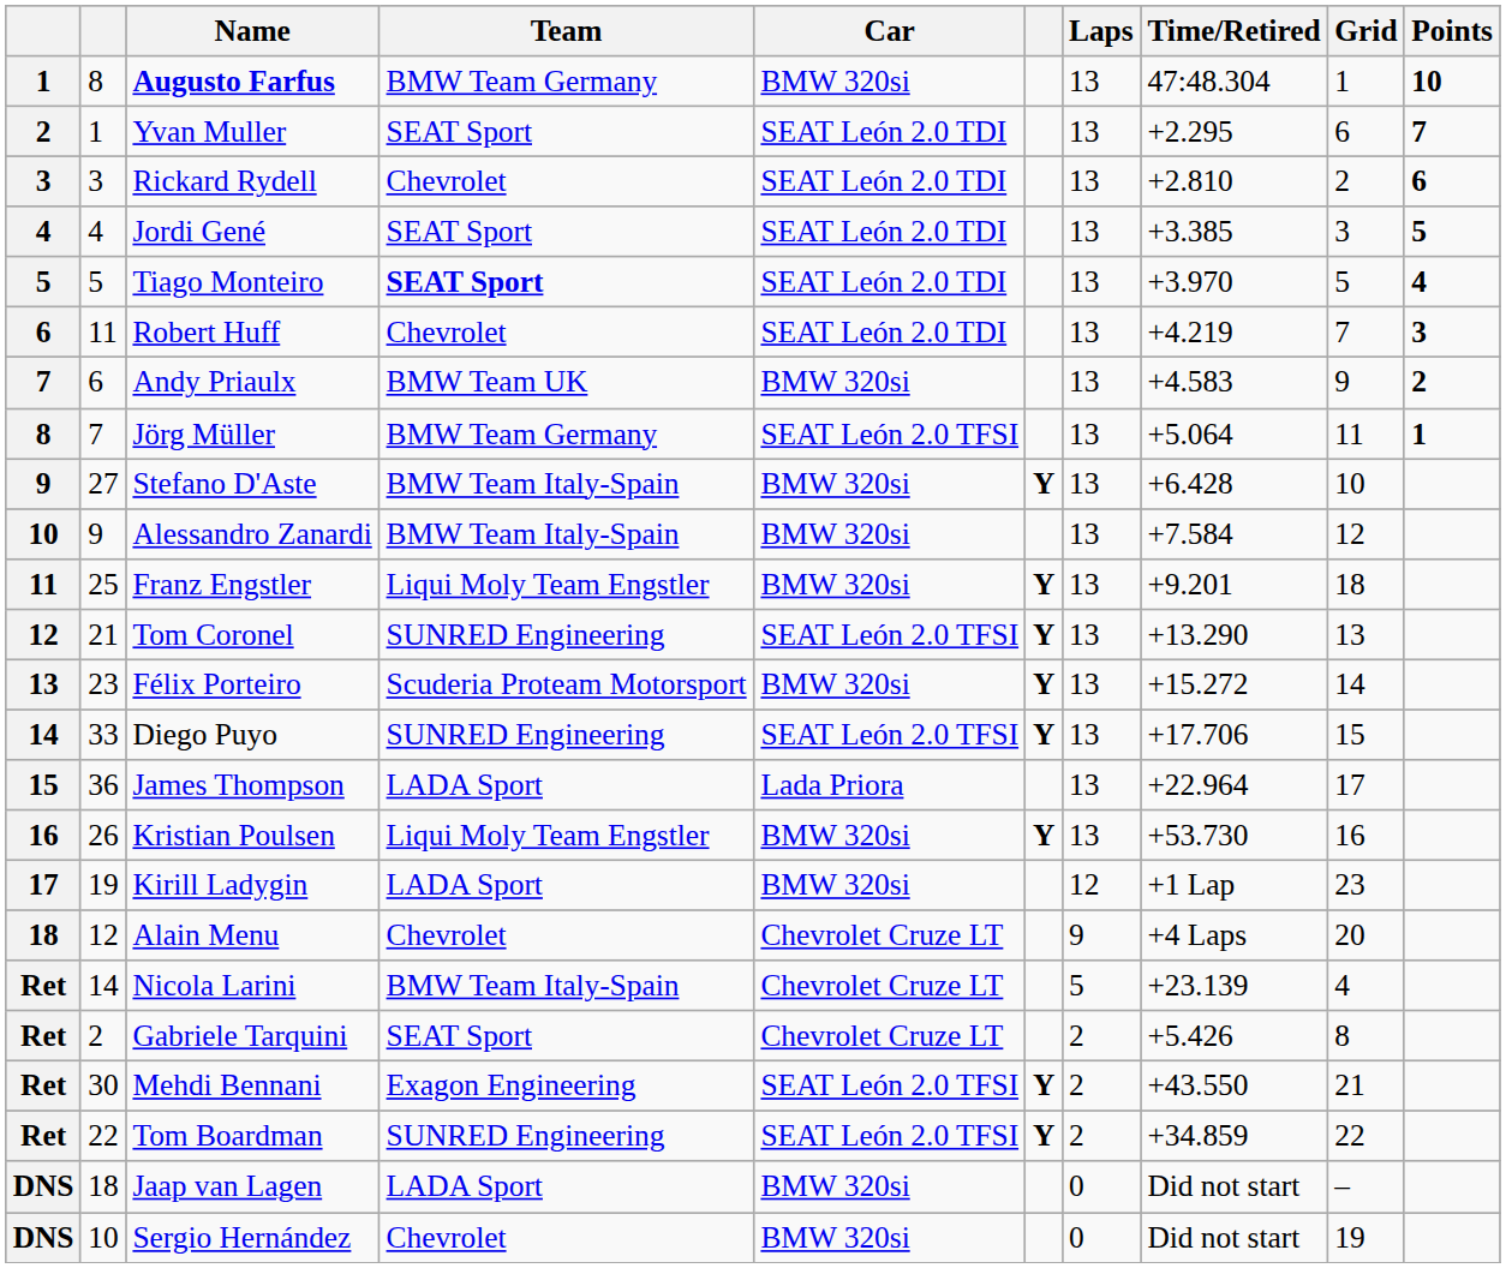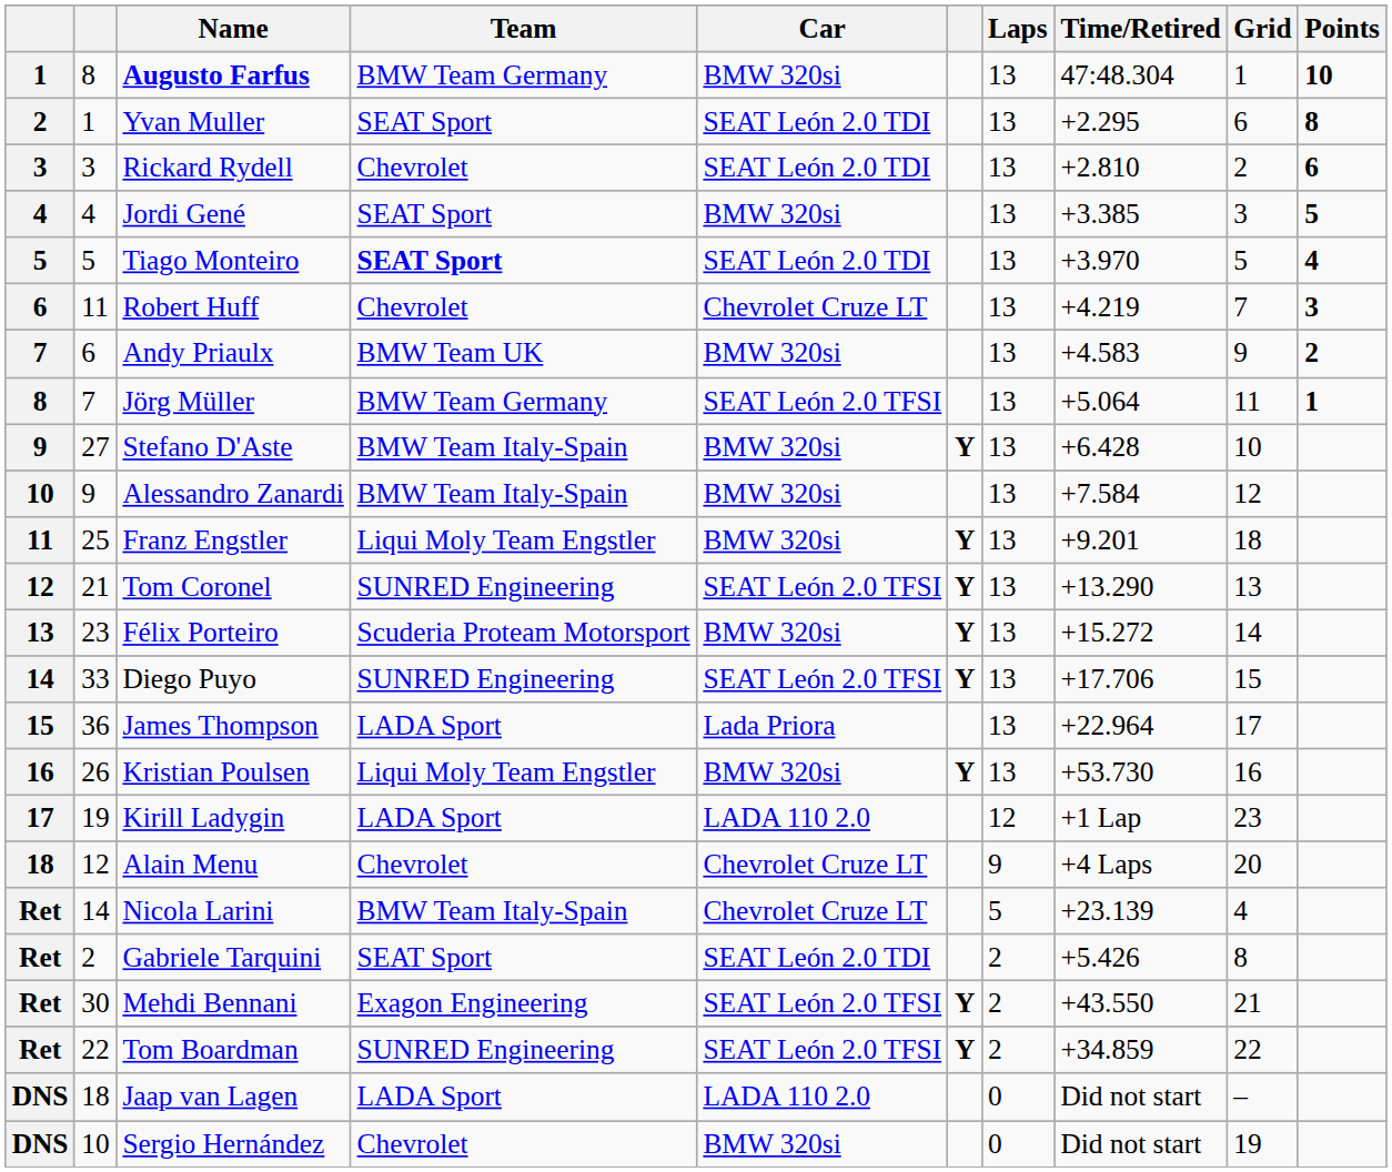 <table class="wikitable sortable" style="font-size: 95%;">
 <tr>
 <th></th>
 <th></th>
 <th>Name</th>
 <th>Team</th>
 <th>Car</th>
 <th></th>
 <th>Laps</th>
 <th>Time/Retired</th>
 <th>Grid</th>
 <th>Points</th>
 </tr>
 <tr>
 <th>1</th>
 <td>8</td>
 <td> <strong><a href='#'>Augusto Farfus</a></strong></td>
 <td><a href='#'>BMW Team Germany</a></td>
 <td><a href='#'>BMW 320si</a></td>
 <td></td>
 <td>13</td>
 <td>47:48.304</td>
 <td>1</td>
 <td><strong>10</strong></td>
 </tr>
 <tr>
 <th>2</th>
 <td>1</td>
 <td> <a href='#'>Yvan Muller</a></td>
 <td><a href='#'>SEAT Sport</a></td>
 <td><a href='#'>SEAT León 2.0 TDI</a></td>
 <td></td>
 <td>13</td>
 <td>+2.295</td>
 <td>6</td>
-<td><strong>7</strong></td>
+<td><strong>8</strong></td>
 </tr>
 <tr>
 <th>3</th>
 <td>3</td>
 <td> <a href='#'>Rickard Rydell</a></td>
 <td><a href='#'>Chevrolet</a></td>
 <td><a href='#'>SEAT León 2.0 TDI</a></td>
 <td></td>
 <td>13</td>
 <td>+2.810</td>
 <td>2</td>
 <td><strong>6</strong></td>
 </tr>
 <tr>
 <th>4</th>
 <td>4</td>
 <td> <a href='#'>Jordi Gené</a></td>
 <td><a href='#'>SEAT Sport</a></td>
-<td><a href='#'>SEAT León 2.0 TDI</a></td>
+<td><a href='#'>BMW 320si</a></td>
 <td></td>
 <td>13</td>
 <td>+3.385</td>
 <td>3</td>
 <td><strong>5</strong></td>
 </tr>
 <tr>
 <th>5</th>
 <td>5</td>
 <td> <a href='#'>Tiago Monteiro</a></td>
 <td><strong><a href='#'>SEAT Sport</a></strong></td>
 <td><a href='#'>SEAT León 2.0 TDI</a></td>
 <td></td>
 <td>13</td>
 <td>+3.970</td>
 <td>5</td>
 <td><strong>4</strong></td>
 </tr>
 <tr>
 <th>6</th>
 <td>11</td>
 <td> <a href='#'>Robert Huff</a></td>
 <td><a href='#'>Chevrolet</a></td>
-<td><a href='#'>SEAT León 2.0 TDI</a></td>
+<td><a href='#'>Chevrolet Cruze LT</a></td>
 <td></td>
 <td>13</td>
 <td>+4.219</td>
 <td>7</td>
 <td><strong>3</strong></td>
 </tr>
 <tr>
 <th>7</th>
 <td>6</td>
 <td> <a href='#'>Andy Priaulx</a></td>
 <td><a href='#'>BMW Team UK</a></td>
 <td><a href='#'>BMW 320si</a></td>
 <td></td>
 <td>13</td>
 <td>+4.583</td>
 <td>9</td>
 <td><strong>2</strong></td>
 </tr>
 <tr>
 <th>8</th>
 <td>7</td>
 <td> <a href='#'>Jörg Müller</a></td>
 <td><a href='#'>BMW Team Germany</a></td>
 <td><a href='#'>SEAT León 2.0 TFSI</a></td>
 <td></td>
 <td>13</td>
 <td>+5.064</td>
 <td>11</td>
 <td><strong>1</strong></td>
 </tr>
 <tr>
 <th>9</th>
 <td>27</td>
 <td> <a href='#'>Stefano D'Aste</a></td>
 <td><a href='#'>BMW Team Italy-Spain</a></td>
 <td><a href='#'>BMW 320si</a></td>
 <td align=center><strong><span>Y</span></strong></td>
 <td>13</td>
 <td>+6.428</td>
 <td>10</td>
 <td></td>
 </tr>
 <tr>
 <th>10</th>
 <td>9</td>
 <td> <a href='#'>Alessandro Zanardi</a></td>
 <td><a href='#'>BMW Team Italy-Spain</a></td>
 <td><a href='#'>BMW 320si</a></td>
 <td></td>
 <td>13</td>
 <td>+7.584</td>
 <td>12</td>
 <td></td>
 </tr>
 <tr>
 <th>11</th>
 <td>25</td>
 <td> <a href='#'>Franz Engstler</a></td>
 <td><a href='#'>Liqui Moly Team Engstler</a></td>
 <td><a href='#'>BMW 320si</a></td>
 <td align=center><strong><span>Y</span></strong></td>
 <td>13</td>
 <td>+9.201</td>
 <td>18</td>
 <td></td>
 </tr>
 <tr>
 <th>12</th>
 <td>21</td>
 <td> <a href='#'>Tom Coronel</a></td>
 <td><a href='#'>SUNRED Engineering</a></td>
 <td><a href='#'>SEAT León 2.0 TFSI</a></td>
 <td align=center><strong><span>Y</span></strong></td>
 <td>13</td>
 <td>+13.290</td>
 <td>13</td>
 <td></td>
 </tr>
 <tr>
 <th>13</th>
 <td>23</td>
 <td> <a href='#'>Félix Porteiro</a></td>
 <td><a href='#'>Scuderia Proteam Motorsport</a></td>
 <td><a href='#'>BMW 320si</a></td>
 <td align=center><strong><span>Y</span></strong></td>
 <td>13</td>
 <td>+15.272</td>
 <td>14</td>
 <td></td>
 </tr>
 <tr>
 <th>14</th>
 <td>33</td>
 <td> Diego Puyo</td>
 <td><a href='#'>SUNRED Engineering</a></td>
 <td><a href='#'>SEAT León 2.0 TFSI</a></td>
 <td align=center><strong><span>Y</span></strong></td>
 <td>13</td>
 <td>+17.706</td>
 <td>15</td>
 <td></td>
 </tr>
 <tr>
 <th>15</th>
 <td>36</td>
 <td> <a href='#'>James Thompson</a></td>
 <td><a href='#'>LADA Sport</a></td>
 <td><a href='#'>Lada Priora</a></td>
 <td></td>
 <td>13</td>
 <td>+22.964</td>
 <td>17</td>
 <td></td>
 </tr>
 <tr>
 <th>16</th>
 <td>26</td>
 <td> <a href='#'>Kristian Poulsen</a></td>
 <td><a href='#'>Liqui Moly Team Engstler</a></td>
 <td><a href='#'>BMW 320si</a></td>
 <td align=center><strong><span>Y</span></strong></td>
 <td>13</td>
 <td>+53.730</td>
 <td>16</td>
 <td></td>
 </tr>
 <tr>
 <th>17</th>
 <td>19</td>
 <td> <a href='#'>Kirill Ladygin</a></td>
 <td><a href='#'>LADA Sport</a></td>
-<td><a href='#'>BMW 320si</a></td>
+<td><a href='#'>LADA 110 2.0</a></td>
 <td></td>
 <td>12</td>
 <td>+1 Lap</td>
 <td>23</td>
 <td></td>
 </tr>
 <tr>
 <th>18</th>
 <td>12</td>
 <td> <a href='#'>Alain Menu</a></td>
 <td><a href='#'>Chevrolet</a></td>
 <td><a href='#'>Chevrolet Cruze LT</a></td>
 <td></td>
 <td>9</td>
 <td>+4 Laps</td>
 <td>20</td>
 <td></td>
 </tr>
 <tr>
 <th>Ret</th>
 <td>14</td>
 <td> <a href='#'>Nicola Larini</a></td>
 <td><a href='#'>BMW Team Italy-Spain</a></td>
 <td><a href='#'>Chevrolet Cruze LT</a></td>
 <td></td>
 <td>5</td>
 <td>+23.139</td>
 <td>4</td>
 <td></td>
 </tr>
 <tr>
 <th>Ret</th>
 <td>2</td>
 <td> <a href='#'>Gabriele Tarquini</a></td>
 <td><a href='#'>SEAT Sport</a></td>
-<td><a href='#'>Chevrolet Cruze LT</a></td>
+<td><a href='#'>SEAT León 2.0 TDI</a></td>
 <td></td>
 <td>2</td>
 <td>+5.426</td>
 <td>8</td>
 <td></td>
 </tr>
 <tr>
 <th>Ret</th>
 <td>30</td>
 <td> <a href='#'>Mehdi Bennani</a></td>
 <td><a href='#'>Exagon Engineering</a></td>
 <td><a href='#'>SEAT León 2.0 TFSI</a></td>
 <td align=center><strong><span>Y</span></strong></td>
 <td>2</td>
 <td>+43.550</td>
 <td>21</td>
 <td></td>
 </tr>
 <tr>
 <th>Ret</th>
 <td>22</td>
 <td> <a href='#'>Tom Boardman</a></td>
 <td><a href='#'>SUNRED Engineering</a></td>
 <td><a href='#'>SEAT León 2.0 TFSI</a></td>
 <td align=center><strong><span>Y</span></strong></td>
 <td>2</td>
 <td>+34.859</td>
 <td>22</td>
 <td></td>
 </tr>
 <tr>
 <th>DNS</th>
 <td>18</td>
 <td> <a href='#'>Jaap van Lagen</a></td>
 <td><a href='#'>LADA Sport</a></td>
-<td><a href='#'>BMW 320si</a></td>
+<td><a href='#'>LADA 110 2.0</a></td>
 <td></td>
 <td>0</td>
 <td>Did not start</td>
 <td>–</td>
 <td></td>
 </tr>
 <tr>
 <th>DNS</th>
 <td>10</td>
 <td> <a href='#'>Sergio Hernández</a></td>
 <td><a href='#'>Chevrolet</a></td>
 <td><a href='#'>BMW 320si</a></td>
 <td></td>
 <td>0</td>
 <td>Did not start</td>
 <td>19</td>
 <td></td>
 </tr>
 <tr>
 </tr>
 </table>
